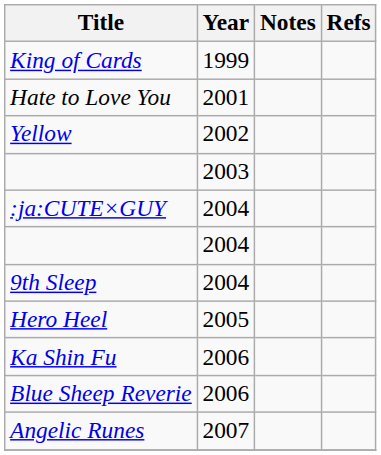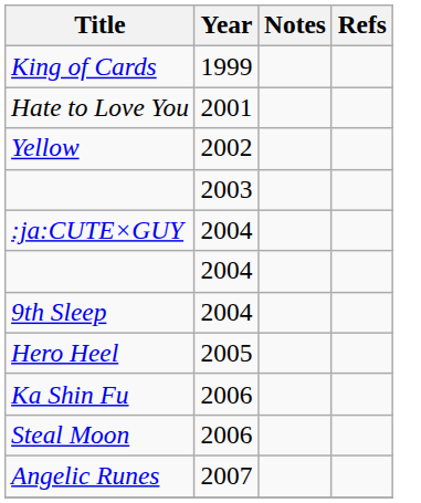 <table class="wikitable sortable">
 <tr>
 <th>Title</th>
 <th>Year</th>
 <th>Notes</th>
 <th>Refs</th>
 </tr>
 <tr>
 <td><em><a href='#'>King of Cards</a></em></td>
 <td>1999</td>
 <td></td>
 <td></td>
 </tr>
 <tr>
 <td><em>Hate to Love You</em></td>
 <td>2001</td>
 <td></td>
 <td></td>
 </tr>
 <tr>
 <td><em><a href='#'>Yellow</a></em></td>
 <td>2002</td>
 <td></td>
 <td></td>
 </tr>
 <tr>
 <td></td>
 <td>2003</td>
 <td></td>
 <td></td>
 </tr>
 <tr>
 <td><em><a href='#'>:ja:CUTE×GUY</a></em></td>
 <td>2004</td>
 <td></td>
 <td></td>
 </tr>
 <tr>
 <td></td>
 <td>2004</td>
 <td></td>
 <td></td>
 </tr>
 <tr>
 <td><em><a href='#'>9th Sleep</a></em></td>
 <td>2004</td>
 <td></td>
 <td></td>
 </tr>
 <tr>
 <td><em><a href='#'>Hero Heel</a></em></td>
 <td>2005</td>
 <td></td>
 <td></td>
 </tr>
 <tr>
 <td><em><a href='#'>Ka Shin Fu</a></em></td>
 <td>2006</td>
 <td></td>
 <td></td>
 </tr>
 <tr>
-<td><em><a href='#'>Blue Sheep Reverie</a></em></td>
+<td><em><a href='#'>Steal Moon</a></em></td>
 <td>2006</td>
 <td></td>
 <td></td>
 </tr>
 <tr>
 <td><em><a href='#'>Angelic Runes</a></em></td>
 <td>2007</td>
 <td></td>
 <td></td>
 </tr>
 <tr>
 </tr>
 </table>
